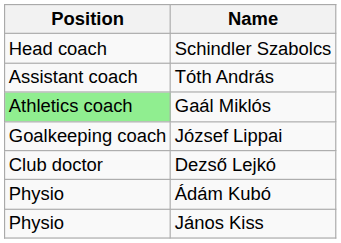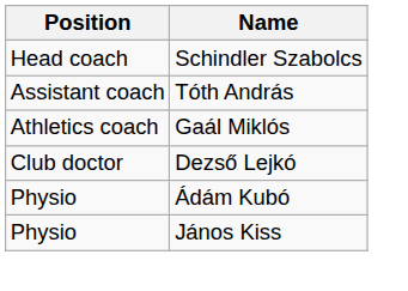 <table class="wikitable">
 <tr>
 <th>Position</th>
 <th>Name</th>
 </tr>
 <tr>
 <td>Head coach</td>
 <td> Schindler Szabolcs</td>
 </tr>
 <tr>
 <td>Assistant coach</td>
 <td> Tóth András</td>
 </tr>
 <tr>
-<td style="background: lightgreen;">Athletics coach</td>
+<td>Athletics coach</td>
 <td> Gaál Miklós</td>
-</tr>
-<tr>
-<td>Goalkeeping coach</td>
-<td> József Lippai</td>
 </tr>
 <tr>
 <td>Club doctor</td>
 <td> Dezső Lejkó</td>
 </tr>
 <tr>
 <td>Physio</td>
 <td> Ádám Kubó</td>
 </tr>
 <tr>
 <td>Physio</td>
 <td> János Kiss</td>
 </tr>
 </table>
